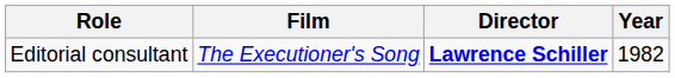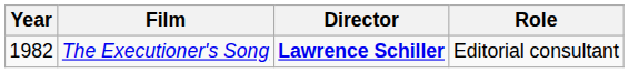 <table class="wikitable">
 <tr>
-<th>Role</th>
+<th>Year</th>
 <th>Film</th>
 <th>Director</th>
-<th>Year</th>
+<th>Role</th>
 </tr>
 <tr>
-<td>Editorial consultant</td>
+<td>1982</td>
 <td><em><a href='#'>The Executioner's Song</a></em></td>
 <td><strong><a href='#'>Lawrence Schiller</a></strong></td>
-<td>1982</td>
+<td>Editorial consultant</td>
 </tr>
 </table>
